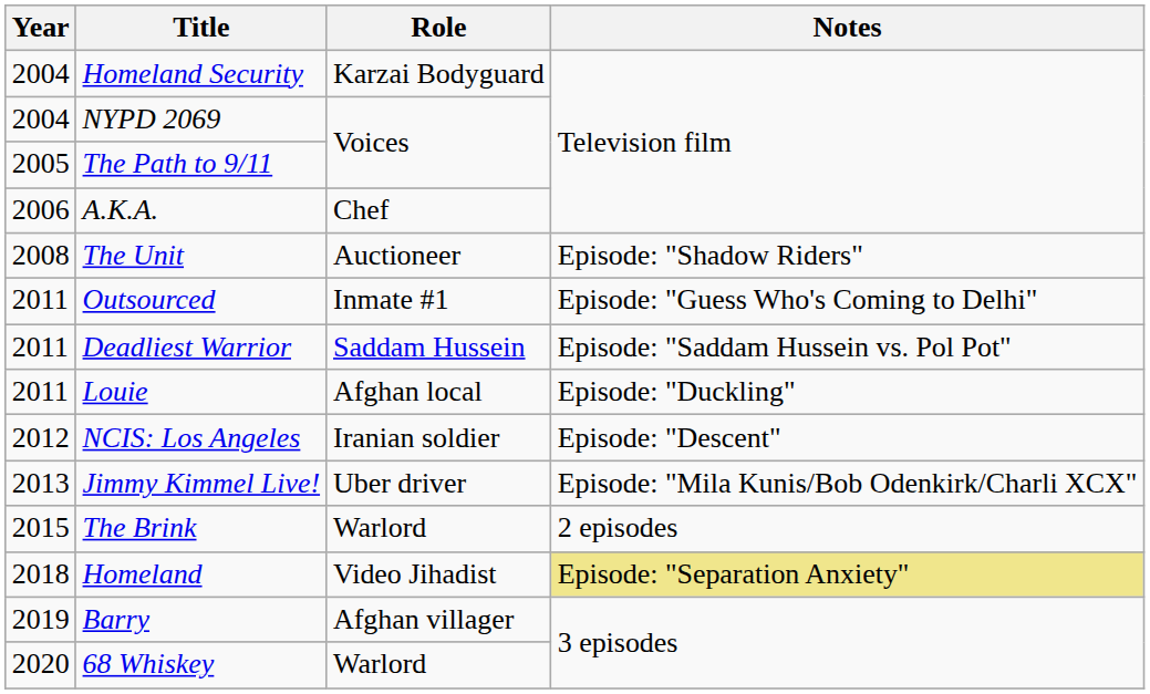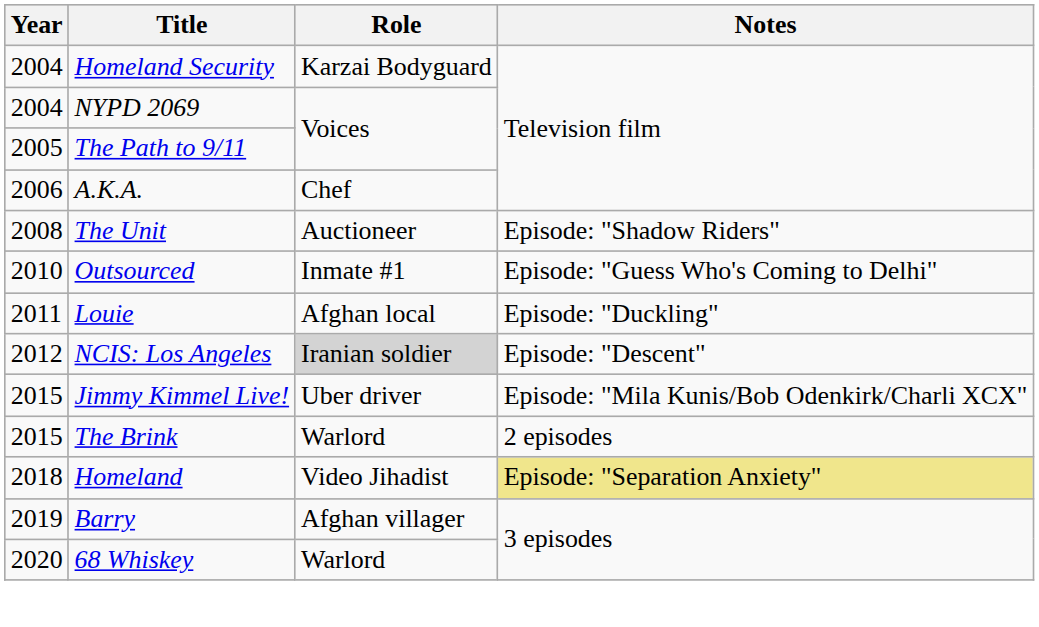 <table class="wikitable sortable">
 <tr>
 <th>Year</th>
 <th>Title</th>
 <th>Role</th>
 <th>Notes</th>
 </tr>
 <tr>
 <td>2004</td>
 <td><a href='#'><em>Homeland Security</em></a></td>
 <td>Karzai Bodyguard</td>
 <td rowspan="4">Television film</td>
 </tr>
 <tr>
 <td>2004</td>
 <td><em>NYPD 2069</em></td>
 <td rowspan="2">Voices</td>
 </tr>
 <tr>
 <td>2005</td>
 <td><em><a href='#'>The Path to 9/11</a></em></td>
 </tr>
 <tr>
 <td>2006</td>
 <td><em>A.K.A.</em></td>
 <td>Chef</td>
 </tr>
 <tr>
 <td>2008</td>
 <td><em><a href='#'>The Unit</a></em></td>
 <td>Auctioneer</td>
 <td>Episode: "Shadow Riders"</td>
 </tr>
 <tr>
-<td>2011</td>
+<td>2010</td>
 <td><a href='#'><em>Outsourced</em></a></td>
 <td>Inmate #1</td>
 <td>Episode: "Guess Who's Coming to Delhi"</td>
-</tr>
-<tr>
-<td>2011</td>
-<td><em><a href='#'>Deadliest Warrior</a></em></td>
-<td><a href='#'>Saddam Hussein</a></td>
-<td>Episode: "Saddam Hussein vs. Pol Pot"</td>
 </tr>
 <tr>
 <td>2011</td>
 <td><a href='#'><em>Louie</em></a></td>
 <td>Afghan local</td>
 <td>Episode: "Duckling"</td>
 </tr>
 <tr>
 <td>2012</td>
 <td><em><a href='#'>NCIS: Los Angeles</a></em></td>
-<td>Iranian soldier</td>
+<td style="background: lightgrey;">Iranian soldier</td>
 <td>Episode: "Descent"</td>
 </tr>
 <tr>
-<td>2013</td>
+<td>2015</td>
 <td><em><a href='#'>Jimmy Kimmel Live!</a></em></td>
 <td>Uber driver</td>
 <td>Episode: "Mila Kunis/Bob Odenkirk/Charli XCX"</td>
 </tr>
 <tr>
 <td>2015</td>
 <td><a href='#'><em>The Brink</em></a></td>
 <td>Warlord</td>
 <td>2 episodes</td>
 </tr>
 <tr>
 <td>2018</td>
 <td><a href='#'><em>Homeland</em></a></td>
 <td>Video Jihadist</td>
 <td style="background: khaki;">Episode: "Separation Anxiety"</td>
 </tr>
 <tr>
 <td>2019</td>
 <td><a href='#'><em>Barry</em></a></td>
 <td>Afghan villager</td>
 <td rowspan="2">3 episodes</td>
 </tr>
 <tr>
 <td>2020</td>
 <td><em><a href='#'>68 Whiskey</a></em></td>
 <td>Warlord</td>
 </tr>
 </table>
